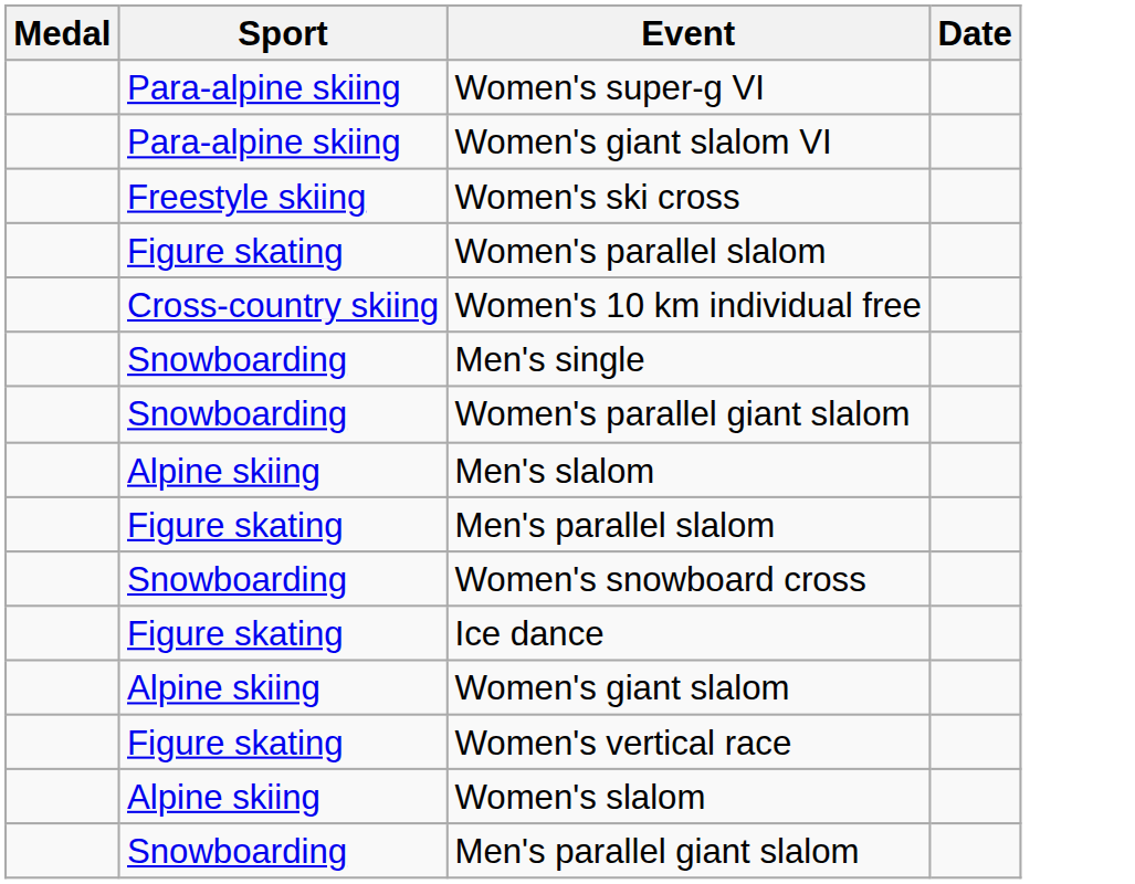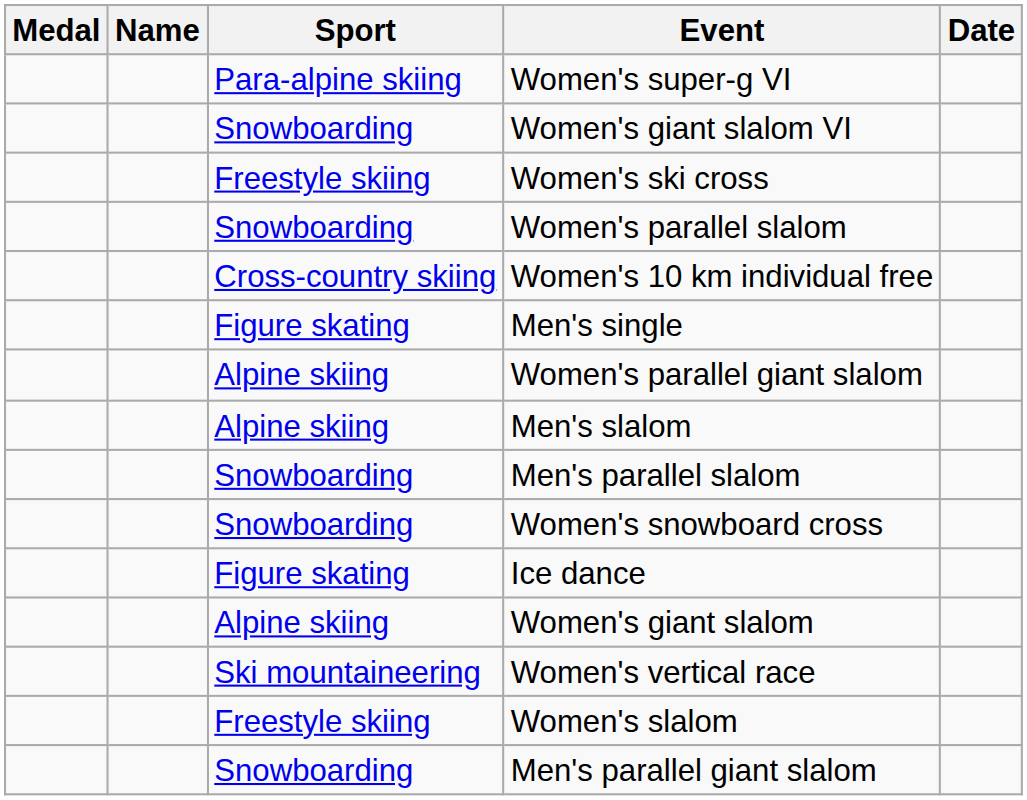 <table class="wikitable sortable" style="font-size:95%;">
 <tr>
 <th>Medal</th>
+<th>Name</th>
 <th>Sport</th>
 <th>Event</th>
 <th>Date</th>
 </tr>
 <tr>
+<td></td>
 <td></td>
 <td><a href='#'>Para-alpine skiing</a></td>
 <td>Women's super-g VI</td>
 <td></td>
 </tr>
 <tr>
 <td></td>
-<td><a href='#'>Para-alpine skiing</a></td>
+<td></td>
+<td><a href='#'>Snowboarding</a></td>
 <td>Women's giant slalom VI</td>
 <td></td>
 </tr>
 <tr>
+<td></td>
 <td></td>
 <td><a href='#'>Freestyle skiing</a></td>
 <td>Women's ski cross</td>
 <td></td>
 </tr>
 <tr>
 <td></td>
-<td><a href='#'>Figure skating</a></td>
+<td></td>
+<td><a href='#'>Snowboarding</a></td>
 <td>Women's parallel slalom</td>
 <td></td>
 </tr>
 <tr>
+<td></td>
 <td></td>
 <td><a href='#'>Cross-country skiing</a></td>
 <td>Women's 10 km individual free</td>
 <td></td>
 </tr>
 <tr>
 <td></td>
-<td><a href='#'>Snowboarding</a></td>
+<td></td>
+<td><a href='#'>Figure skating</a></td>
 <td>Men's single</td>
 <td></td>
 </tr>
 <tr>
 <td></td>
-<td><a href='#'>Snowboarding</a></td>
+<td></td>
+<td><a href='#'>Alpine skiing</a></td>
 <td>Women's parallel giant slalom</td>
 <td></td>
 </tr>
 <tr>
+<td></td>
 <td></td>
 <td><a href='#'>Alpine skiing</a></td>
 <td>Men's slalom</td>
 <td></td>
 </tr>
 <tr>
 <td></td>
-<td><a href='#'>Figure skating</a></td>
+<td></td>
+<td><a href='#'>Snowboarding</a></td>
 <td>Men's parallel slalom</td>
 <td></td>
 </tr>
 <tr>
+<td></td>
 <td></td>
 <td><a href='#'>Snowboarding</a></td>
 <td>Women's snowboard cross</td>
 <td></td>
 </tr>
 <tr>
 <td></td>
+<td><br></td>
 <td><a href='#'>Figure skating</a></td>
 <td>Ice dance</td>
 <td></td>
 </tr>
 <tr>
+<td></td>
 <td></td>
 <td><a href='#'>Alpine skiing</a></td>
 <td>Women's giant slalom</td>
 <td></td>
 </tr>
 <tr>
 <td></td>
-<td><a href='#'>Figure skating</a></td>
+<td></td>
+<td><a href='#'>Ski mountaineering</a></td>
 <td>Women's vertical race</td>
 <td></td>
 </tr>
 <tr>
 <td></td>
-<td><a href='#'>Alpine skiing</a></td>
+<td></td>
+<td><a href='#'>Freestyle skiing</a></td>
 <td>Women's slalom</td>
 <td></td>
 </tr>
 <tr>
+<td></td>
 <td></td>
 <td><a href='#'>Snowboarding</a></td>
 <td>Men's parallel giant slalom</td>
 <td></td>
 </tr>
 </table>
